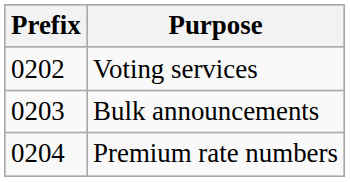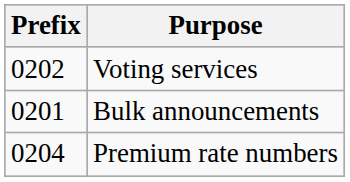 <table class="wikitable">
 <tr>
 <th>Prefix</th>
 <th>Purpose</th>
 </tr>
 <tr>
 <td>0202</td>
 <td>Voting services</td>
 </tr>
 <tr>
-<td>0203</td>
+<td>0201</td>
 <td>Bulk announcements</td>
 </tr>
 <tr>
 <td>0204</td>
 <td>Premium rate numbers</td>
 </tr>
 </table>
